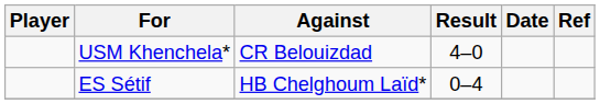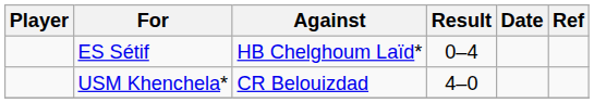 <table class="wikitable" style="font-size: 95%;">
 <tr>
 <th>Player</th>
 <th>For</th>
 <th>Against</th>
 <th style="text-align:center">Result</th>
 <th>Date</th>
 <th>Ref</th>
 </tr>
 <tr>
 <td> </td>
+<td><a href='#'>ES Sétif</a></td>
+<td><a href='#'>HB Chelghoum Laïd</a>*</td>
+<td style="text-align:center;">0–4</td>
+<td></td>
+<td></td>
+</tr>
+<tr>
+<td> </td>
 <td><a href='#'>USM Khenchela</a>*</td>
 <td><a href='#'>CR Belouizdad</a></td>
 <td style="text-align:center;">4–0</td>
 <td></td>
 <td></td>
 </tr>
 <tr>
-<td> </td>
-<td><a href='#'>ES Sétif</a></td>
-<td><a href='#'>HB Chelghoum Laïd</a>*</td>
-<td style="text-align:center;">0–4</td>
-<td></td>
-<td></td>
-</tr>
-<tr>
 </tr>
 </table>
